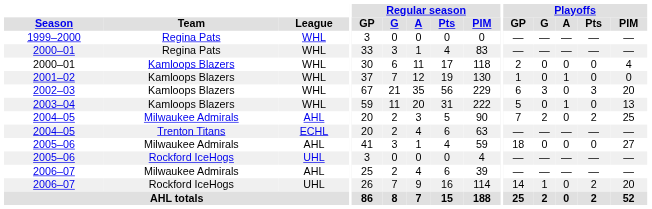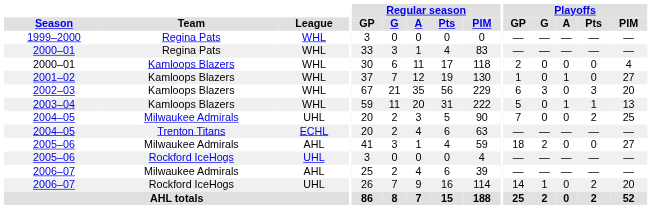 <table border="0" cellpadding="1" cellspacing="0" style="text-align:center; width:60em">
 <tr bgcolor="#e0e0e0">
 <th colspan="3" bgcolor="#ffffff"></th>
 <th rowspan="99" bgcolor="#ffffff"></th>
 <th colspan="5"><a href='#'>Regular season</a></th>
 <th rowspan="99" bgcolor="#ffffff"></th>
 <th colspan="5"><a href='#'>Playoffs</a></th>
 </tr>
 <tr bgcolor="#e0e0e0">
 <th><a href='#'>Season</a></th>
 <th>Team</th>
 <th>League</th>
 <th>GP</th>
 <th><a href='#'>G</a></th>
 <th><a href='#'>A</a></th>
 <th><a href='#'>Pts</a></th>
 <th><a href='#'>PIM</a></th>
 <th>GP</th>
 <th>G</th>
 <th>A</th>
 <th>Pts</th>
 <th>PIM</th>
 </tr>
 <tr>
 <td><a href='#'>1999–2000</a></td>
 <td><a href='#'>Regina Pats</a></td>
 <td><a href='#'>WHL</a></td>
 <td>3</td>
 <td>0</td>
 <td>0</td>
 <td>0</td>
 <td>0</td>
 <td>—</td>
 <td>—</td>
 <td>—</td>
 <td>—</td>
 <td>—</td>
 </tr>
 <tr bgcolor="#f0f0f0">
 <td><a href='#'>2000–01</a></td>
 <td>Regina Pats</td>
 <td>WHL</td>
 <td>33</td>
 <td>3</td>
 <td>1</td>
 <td>4</td>
 <td>83</td>
 <td>—</td>
 <td>—</td>
 <td>—</td>
 <td>—</td>
 <td>—</td>
 </tr>
 <tr>
 <td>2000–01</td>
 <td><a href='#'>Kamloops Blazers</a></td>
 <td>WHL</td>
 <td>30</td>
 <td>6</td>
 <td>11</td>
 <td>17</td>
 <td>118</td>
 <td>2</td>
 <td>0</td>
 <td>0</td>
 <td>0</td>
 <td>4</td>
 </tr>
 <tr bgcolor="#f0f0f0">
 <td><a href='#'>2001–02</a></td>
 <td>Kamloops Blazers</td>
 <td>WHL</td>
 <td>37</td>
 <td>7</td>
 <td>12</td>
 <td>19</td>
 <td>130</td>
 <td>1</td>
 <td>0</td>
 <td>1</td>
 <td>0</td>
-<td>0</td>
+<td>27</td>
 </tr>
 <tr>
 <td><a href='#'>2002–03</a></td>
 <td>Kamloops Blazers</td>
 <td>WHL</td>
 <td>67</td>
 <td>21</td>
 <td>35</td>
 <td>56</td>
 <td>229</td>
 <td>6</td>
 <td>3</td>
 <td>0</td>
 <td>3</td>
 <td>20</td>
 </tr>
 <tr bgcolor="#f0f0f0">
 <td><a href='#'>2003–04</a></td>
 <td>Kamloops Blazers</td>
 <td>WHL</td>
 <td>59</td>
 <td>11</td>
 <td>20</td>
 <td>31</td>
 <td>222</td>
 <td>5</td>
 <td>0</td>
 <td>1</td>
-<td>0</td>
+<td>1</td>
 <td>13</td>
 </tr>
 <tr>
 <td><a href='#'>2004–05</a></td>
 <td><a href='#'>Milwaukee Admirals</a></td>
-<td><a href='#'>AHL</a></td>
+<td>UHL</td>
 <td>20</td>
 <td>2</td>
 <td>3</td>
 <td>5</td>
 <td>90</td>
 <td>7</td>
-<td>2</td>
+<td>0</td>
 <td>0</td>
 <td>2</td>
 <td>25</td>
 </tr>
 <tr bgcolor="#f0f0f0">
 <td><a href='#'>2004–05</a></td>
 <td><a href='#'>Trenton Titans</a></td>
 <td><a href='#'>ECHL</a></td>
 <td>20</td>
 <td>2</td>
 <td>4</td>
 <td>6</td>
 <td>63</td>
 <td>—</td>
 <td>—</td>
 <td>—</td>
 <td>—</td>
 <td>—</td>
 </tr>
 <tr>
 <td><a href='#'>2005–06</a></td>
 <td>Milwaukee Admirals</td>
 <td>AHL</td>
 <td>41</td>
 <td>3</td>
 <td>1</td>
 <td>4</td>
 <td>59</td>
 <td>18</td>
-<td>0</td>
+<td>2</td>
 <td>0</td>
 <td>0</td>
 <td>27</td>
 </tr>
 <tr bgcolor="#f0f0f0">
 <td><a href='#'>2005–06</a></td>
 <td><a href='#'>Rockford IceHogs</a></td>
 <td><a href='#'>UHL</a></td>
 <td>3</td>
 <td>0</td>
 <td>0</td>
 <td>0</td>
 <td>4</td>
 <td>—</td>
 <td>—</td>
 <td>—</td>
 <td>—</td>
 <td>—</td>
 </tr>
 <tr>
 <td><a href='#'>2006–07</a></td>
 <td>Milwaukee Admirals</td>
 <td>AHL</td>
 <td>25</td>
 <td>2</td>
 <td>4</td>
 <td>6</td>
 <td>39</td>
 <td>—</td>
 <td>—</td>
 <td>—</td>
 <td>—</td>
 <td>—</td>
 </tr>
 <tr bgcolor="#f0f0f0">
 <td><a href='#'>2006–07</a></td>
 <td>Rockford IceHogs</td>
 <td>UHL</td>
 <td>26</td>
 <td>7</td>
 <td>9</td>
 <td>16</td>
 <td>114</td>
 <td>14</td>
 <td>1</td>
 <td>0</td>
 <td>2</td>
 <td>20</td>
 </tr>
 <tr bgcolor="#e0e0e0">
 <th colspan="3">AHL totals</th>
 <th>86</th>
 <th>8</th>
 <th>7</th>
 <th>15</th>
 <th>188</th>
 <th>25</th>
 <th>2</th>
 <th>0</th>
 <th>2</th>
 <th>52</th>
 </tr>
 </table>
